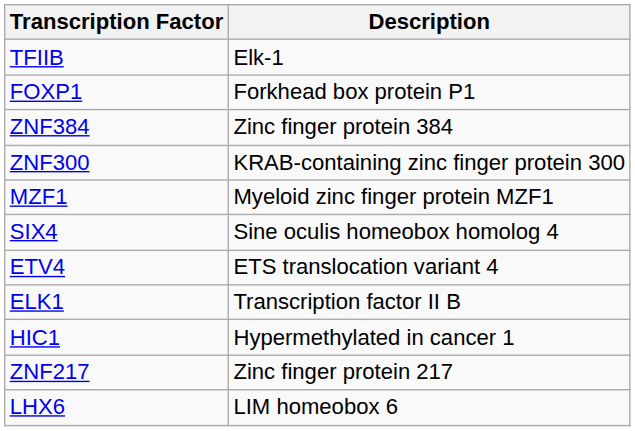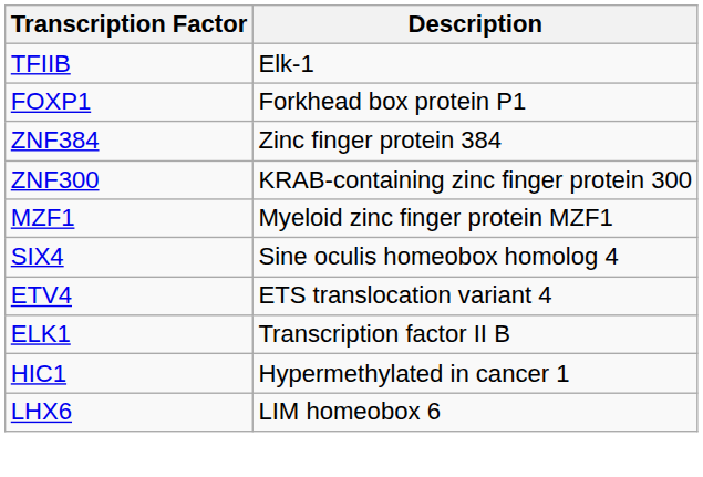 <table class="wikitable">
 <tr>
 <th>Transcription Factor</th>
 <th>Description</th>
 </tr>
 <tr>
 <td><a href='#'>TFIIB</a></td>
 <td>Elk-1</td>
 </tr>
 <tr>
 <td><a href='#'>FOXP1</a></td>
 <td>Forkhead box protein P1</td>
 </tr>
 <tr>
 <td><a href='#'>ZNF384</a></td>
 <td>Zinc finger protein 384</td>
 </tr>
 <tr>
 <td><a href='#'>ZNF300</a></td>
 <td>KRAB-containing zinc finger protein 300</td>
 </tr>
 <tr>
 <td><a href='#'>MZF1</a></td>
 <td>Myeloid zinc finger protein MZF1</td>
 </tr>
 <tr>
 <td><a href='#'>SIX4</a></td>
 <td>Sine oculis homeobox homolog 4</td>
 </tr>
 <tr>
 <td><a href='#'>ETV4</a></td>
 <td>ETS translocation variant 4</td>
 </tr>
 <tr>
 <td><a href='#'>ELK1</a></td>
 <td>Transcription factor II B</td>
 </tr>
 <tr>
 <td><a href='#'>HIC1</a></td>
 <td>Hypermethylated in cancer 1</td>
 </tr>
 <tr>
-<td><a href='#'>ZNF217</a></td>
-<td>Zinc finger protein 217</td>
-</tr>
-<tr>
 <td><a href='#'>LHX6</a></td>
 <td>LIM homeobox 6</td>
 </tr>
 </table>
